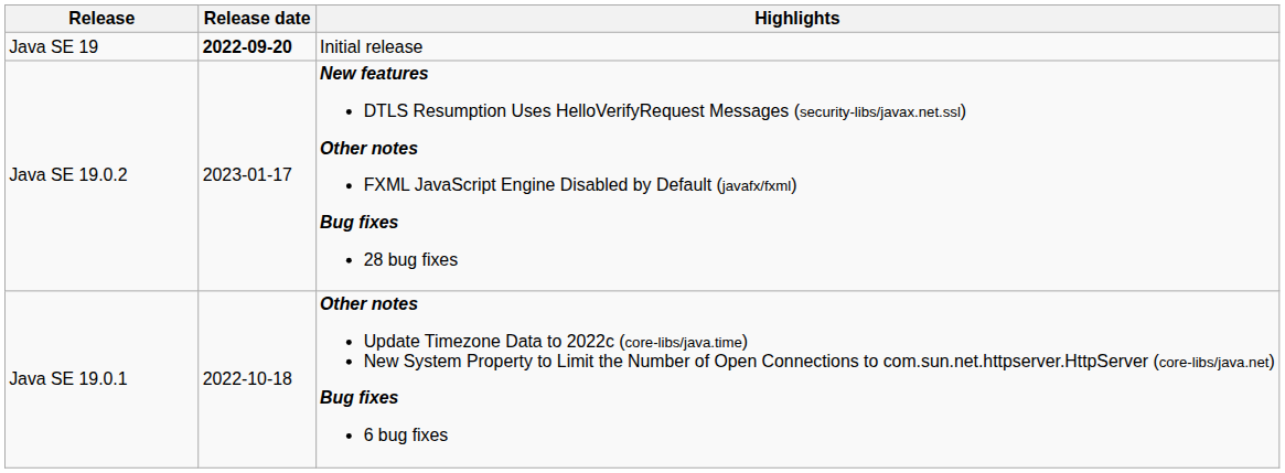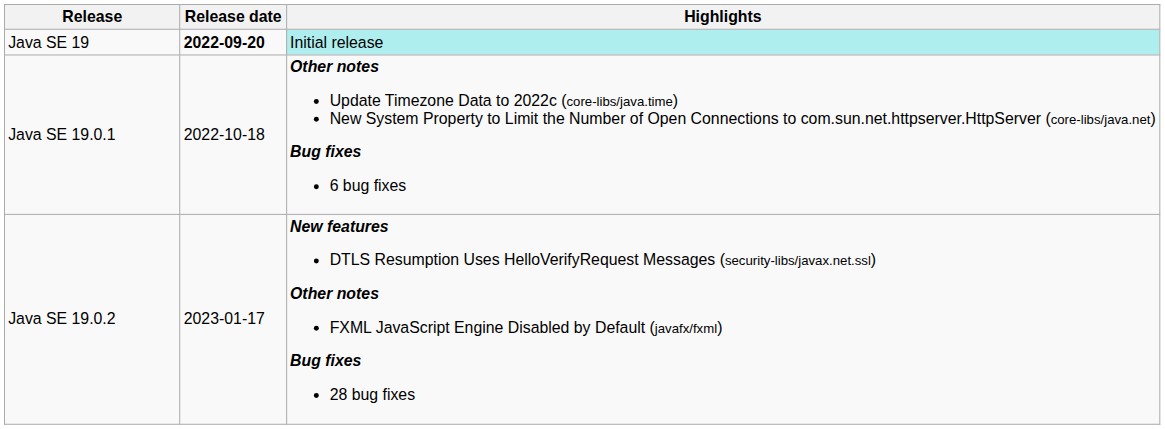 <table class="wikitable mw-collapsible mw-collapsed">
 <tr>
 <th width=170>Release</th>
 <th width=100>Release date</th>
 <th>Highlights</th>
 </tr>
 <tr>
 <td>Java SE 19</td>
 <td><strong>2022-09-20</strong></td>
-<td>Initial release</td>
+<td style="background: paleturquoise;">Initial release</td>
+</tr>
+<tr>
+<td>Java SE 19.0.1</td>
+<td>2022-10-18</td>
+<td><strong><em>Other notes</em></strong><br><ul><li>Update Timezone Data to 2022c (<small>core-libs/java.time</small>)</li><li>New System Property to Limit the Number of Open Connections to com.sun.net.httpserver.HttpServer (<small>core-libs/java.net</small>)</li></ul><strong><em>Bug fixes</em></strong><ul><li>6 bug fixes</li></ul></td>
 </tr>
 <tr>
 <td>Java SE 19.0.2</td>
 <td>2023-01-17</td>
 <td><strong><em>New features</em></strong><br><ul><li>DTLS Resumption Uses HelloVerifyRequest Messages (<small>security-libs/javax.net.ssl</small>)</li></ul><strong><em>Other notes</em></strong><ul><li>FXML JavaScript Engine Disabled by Default (<small>javafx/fxml</small>)</li></ul><strong><em>Bug fixes</em></strong><ul><li>28 bug fixes</li></ul></td>
 </tr>
-<tr>
-<td>Java SE 19.0.1</td>
-<td>2022-10-18</td>
-<td><strong><em>Other notes</em></strong><br><ul><li>Update Timezone Data to 2022c (<small>core-libs/java.time</small>)</li><li>New System Property to Limit the Number of Open Connections to com.sun.net.httpserver.HttpServer (<small>core-libs/java.net</small>)</li></ul><strong><em>Bug fixes</em></strong><ul><li>6 bug fixes</li></ul></td>
-</tr>
 </table>
